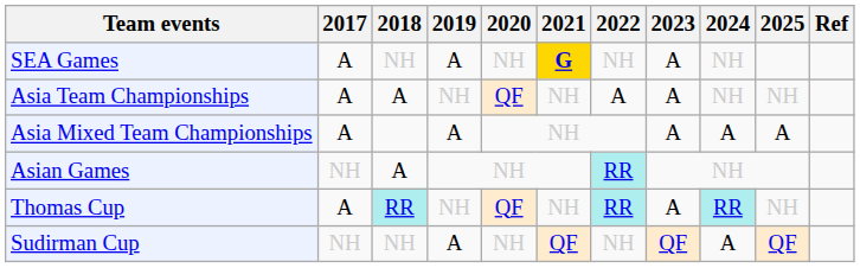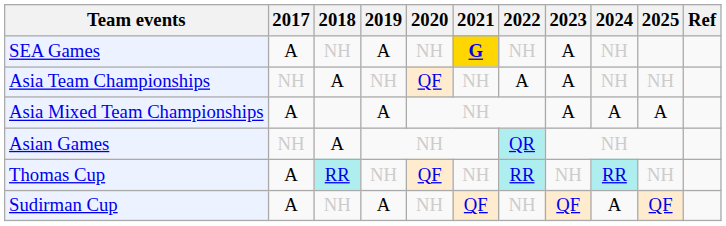 <table class="wikitable" style="font-size: 90%; text-align:center">
 <tr>
 <th>Team events</th>
 <th>2017</th>
 <th>2018</th>
 <th>2019</th>
 <th>2020</th>
 <th>2021</th>
 <th>2022</th>
 <th>2023</th>
 <th>2024</th>
 <th>2025</th>
 <th>Ref</th>
 </tr>
 <tr>
 <td bgcolor="#ECF2FF"; align="left"><a href='#'>SEA Games</a></td>
 <td>A</td>
 <td style=color:#ccc>NH</td>
 <td>A</td>
 <td style=color:#ccc>NH</td>
 <td bgcolor=gold><a href='#'><strong>G</strong></a></td>
 <td style=color:#ccc>NH</td>
 <td>A</td>
 <td style=color:#ccc>NH</td>
 <td></td>
 <td></td>
 </tr>
 <tr>
 <td bgcolor="#ECF2FF"; align="left"><a href='#'>Asia Team Championships</a></td>
-<td>A</td>
+<td style=color:#ccc>NH</td>
 <td>A</td>
 <td style=color:#ccc>NH</td>
 <td bgcolor=FFEBCD><a href='#'>QF</a></td>
 <td style=color:#ccc>NH</td>
 <td>A</td>
 <td>A</td>
 <td style=color:#ccc>NH</td>
 <td style=color:#ccc>NH</td>
 <td></td>
 </tr>
 <tr>
 <td bgcolor="#ECF2FF"; align="left"><a href='#'>Asia Mixed Team Championships</a></td>
 <td>A</td>
 <td style=color:#ccc></td>
 <td>A</td>
 <td colspan="3" style=color:#ccc>NH</td>
 <td>A</td>
 <td>A</td>
 <td>A</td>
 <td></td>
 </tr>
 <tr>
 <td bgcolor="#ECF2FF"; align="left"><a href='#'>Asian Games</a></td>
 <td style=color:#ccc>NH</td>
 <td>A</td>
 <td colspan="3" style=color:#ccc>NH</td>
-<td bgcolor=AFEEEE><a href='#'>RR</a></td>
+<td bgcolor=AFEEEE><a href='#'>QR</a></td>
 <td colspan="3" style="color:#ccc">NH</td>
 <td></td>
 </tr>
 <tr>
 <td bgcolor="#ECF2FF"; align="left"><a href='#'>Thomas Cup</a></td>
 <td>A</td>
 <td bgcolor=AFEEEE><a href='#'>RR</a></td>
 <td style=color:#ccc>NH</td>
 <td bgcolor=FFEBCD><a href='#'>QF</a></td>
 <td style=color:#ccc>NH</td>
 <td bgcolor=AFEEEE><a href='#'>RR</a></td>
-<td>A</td>
+<td style=color:#ccc>NH</td>
 <td bgcolor=AFEEEE><a href='#'>RR</a></td>
 <td style=color:#ccc>NH</td>
 <td></td>
 </tr>
 <tr>
 <td bgcolor="#ECF2FF"; align="left"><a href='#'>Sudirman Cup</a></td>
-<td style=color:#ccc>NH</td>
+<td>A</td>
 <td style=color:#ccc>NH</td>
 <td>A</td>
 <td style=color:#ccc>NH</td>
 <td bgcolor=FFEBCD><a href='#'>QF</a></td>
 <td style=color:#ccc>NH</td>
 <td bgcolor=FFEBCD><a href='#'>QF</a></td>
 <td>A</td>
 <td bgcolor=FFEBCD><a href='#'>QF</a></td>
 <td></td>
 </tr>
 </table>
